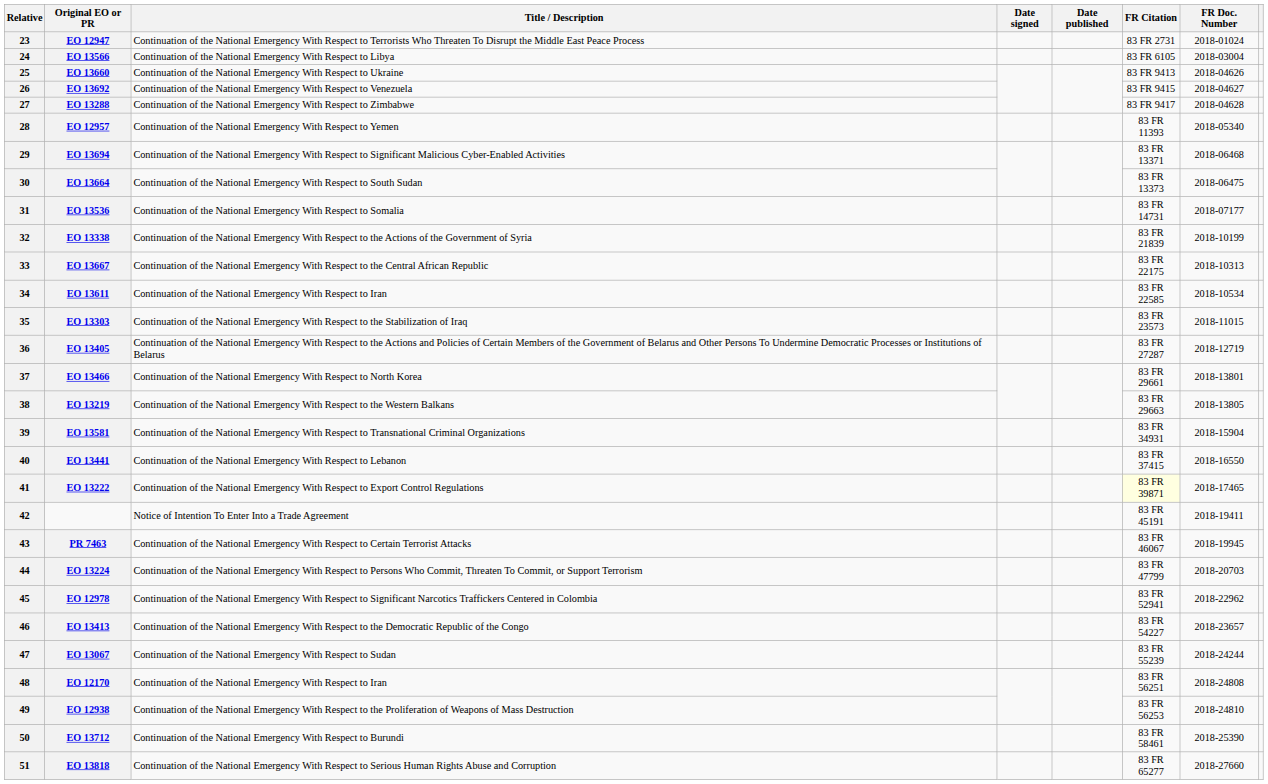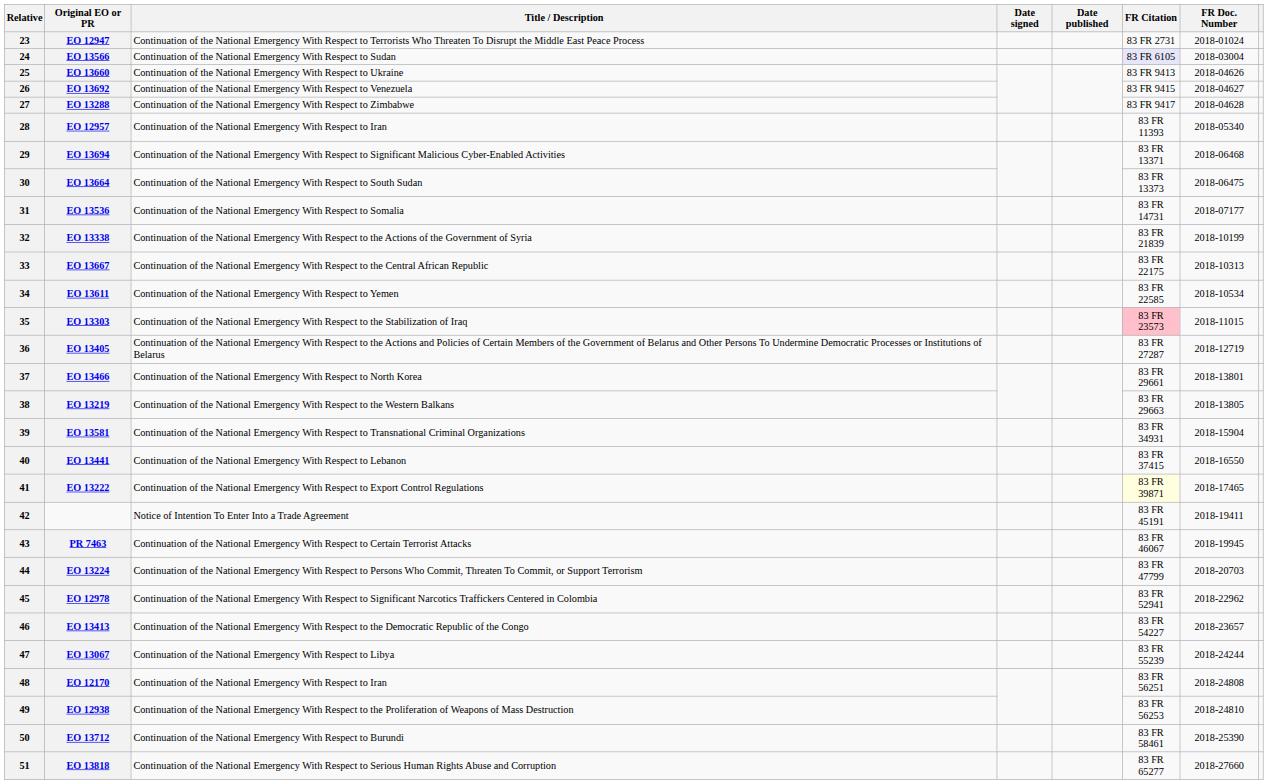 <table class="wikitable sortable">
 <tr style="text-align:center">
 <th>Relative </th>
 <th>Original EO or PR </th>
 <th>Title / Description</th>
 <th>Date signed</th>
 <th>Date published</th>
 <th>FR Citation</th>
 <th>FR Doc. Number</th>
 <th class="unsortable"></th>
 </tr>
 <tr style="text-align:center">
 <th>23</th>
 <th><a href='#'>EO 12947</a></th>
 <td style="text-align:left">Continuation of the National Emergency With Respect to Terrorists Who Threaten To Disrupt the Middle East Peace Process</td>
 <td></td>
 <td></td>
 <td>83 FR 2731</td>
 <td>2018-01024</td>
 <td></td>
 </tr>
 <tr style="text-align:center">
 <th>24</th>
 <th><a href='#'>EO 13566</a></th>
-<td style="text-align:left">Continuation of the National Emergency With Respect to Libya</td>
+<td style="text-align:left">Continuation of the National Emergency With Respect to Sudan</td>
 <td></td>
 <td></td>
-<td>83 FR 6105</td>
+<td style="background: lavender;">83 FR 6105</td>
 <td>2018-03004</td>
 <td></td>
 </tr>
 <tr style="text-align:center">
 <th>25</th>
 <th><a href='#'>EO 13660</a></th>
 <td style="text-align:left">Continuation of the National Emergency With Respect to Ukraine</td>
 <td rowspan=3></td>
 <td rowspan=3></td>
 <td>83 FR 9413</td>
 <td>2018-04626</td>
 <td></td>
 </tr>
 <tr style="text-align:center">
 <th>26</th>
 <th><a href='#'>EO 13692</a></th>
 <td style="text-align:left">Continuation of the National Emergency With Respect to Venezuela</td>
 <td>83 FR 9415</td>
 <td>2018-04627</td>
 <td></td>
 </tr>
 <tr style="text-align:center">
 <th>27</th>
 <th><a href='#'>EO 13288</a></th>
 <td style="text-align:left">Continuation of the National Emergency With Respect to Zimbabwe</td>
 <td>83 FR 9417</td>
 <td>2018-04628</td>
 <td></td>
 </tr>
 <tr style="text-align:center">
 <th>28</th>
 <th><a href='#'>EO 12957</a></th>
-<td style="text-align:left">Continuation of the National Emergency With Respect to Yemen</td>
+<td style="text-align:left">Continuation of the National Emergency With Respect to Iran</td>
 <td></td>
 <td></td>
 <td>83 FR 11393</td>
 <td>2018-05340</td>
 <td></td>
 </tr>
 <tr style="text-align:center">
 <th>29</th>
 <th><a href='#'>EO 13694</a></th>
 <td style="text-align:left">Continuation of the National Emergency With Respect to Significant Malicious Cyber-Enabled Activities</td>
 <td rowspan=2></td>
 <td rowspan=2></td>
 <td>83 FR 13371</td>
 <td>2018-06468</td>
 <td></td>
 </tr>
 <tr style="text-align:center">
 <th>30</th>
 <th><a href='#'>EO 13664</a></th>
 <td style="text-align:left">Continuation of the National Emergency With Respect to South Sudan</td>
 <td>83 FR 13373</td>
 <td>2018-06475</td>
 <td></td>
 </tr>
 <tr style="text-align:center">
 <th>31</th>
 <th><a href='#'>EO 13536</a></th>
 <td style="text-align:left">Continuation of the National Emergency With Respect to Somalia</td>
 <td></td>
 <td></td>
 <td>83 FR 14731</td>
 <td>2018-07177</td>
 <td></td>
 </tr>
 <tr style="text-align:center">
 <th>32</th>
 <th><a href='#'>EO 13338</a></th>
 <td style="text-align:left">Continuation of the National Emergency With Respect to the Actions of the Government of Syria</td>
 <td></td>
 <td></td>
 <td>83 FR 21839</td>
 <td>2018-10199</td>
 <td></td>
 </tr>
 <tr style="text-align:center">
 <th>33</th>
 <th><a href='#'>EO 13667</a></th>
 <td style="text-align:left">Continuation of the National Emergency With Respect to the Central African Republic</td>
 <td></td>
 <td></td>
 <td>83 FR 22175</td>
 <td>2018-10313</td>
 <td></td>
 </tr>
 <tr style="text-align:center">
 <th>34</th>
 <th><a href='#'>EO 13611</a></th>
-<td style="text-align:left">Continuation of the National Emergency With Respect to Iran</td>
+<td style="text-align:left">Continuation of the National Emergency With Respect to Yemen</td>
 <td></td>
 <td></td>
 <td>83 FR 22585</td>
 <td>2018-10534</td>
 <td></td>
 </tr>
 <tr style="text-align:center">
 <th>35</th>
 <th><a href='#'>EO 13303</a></th>
 <td style="text-align:left">Continuation of the National Emergency With Respect to the Stabilization of Iraq</td>
 <td></td>
 <td></td>
-<td>83 FR 23573</td>
+<td style="background: pink;">83 FR 23573</td>
 <td>2018-11015</td>
 <td></td>
 </tr>
 <tr style="text-align:center">
 <th>36</th>
 <th><a href='#'>EO 13405</a></th>
 <td style="text-align:left">Continuation of the National Emergency With Respect to the Actions and Policies of Certain Members of the Government of Belarus and Other Persons To Undermine Democratic Processes or Institutions of Belarus</td>
 <td></td>
 <td></td>
 <td>83 FR 27287</td>
 <td>2018-12719</td>
 <td></td>
 </tr>
 <tr style="text-align:center">
 <th>37</th>
 <th><a href='#'>EO 13466</a></th>
 <td style="text-align:left">Continuation of the National Emergency With Respect to North Korea</td>
 <td rowspan=2></td>
 <td rowspan=2></td>
 <td>83 FR 29661</td>
 <td>2018-13801</td>
 <td></td>
 </tr>
 <tr style="text-align:center">
 <th>38</th>
 <th><a href='#'>EO 13219</a></th>
 <td style="text-align:left">Continuation of the National Emergency With Respect to the Western Balkans</td>
 <td>83 FR 29663</td>
 <td>2018-13805</td>
 <td></td>
 </tr>
 <tr style="text-align:center">
 <th>39</th>
 <th><a href='#'>EO 13581</a></th>
 <td style="text-align:left">Continuation of the National Emergency With Respect to Transnational Criminal Organizations</td>
 <td></td>
 <td></td>
 <td>83 FR 34931</td>
 <td>2018-15904</td>
 <td></td>
 </tr>
 <tr style="text-align:center">
 <th>40</th>
 <th><a href='#'>EO 13441</a></th>
 <td style="text-align:left">Continuation of the National Emergency With Respect to Lebanon</td>
 <td></td>
 <td></td>
 <td>83 FR 37415</td>
 <td>2018-16550</td>
 <td></td>
 </tr>
 <tr style="text-align:center">
 <th>41</th>
 <th><a href='#'>EO 13222</a></th>
 <td style="text-align:left">Continuation of the National Emergency With Respect to Export Control Regulations</td>
 <td></td>
 <td></td>
 <td style="background: lightyellow;">83 FR 39871</td>
 <td>2018-17465</td>
 <td></td>
 </tr>
 <tr style="text-align:center">
 <th>42</th>
 <td></td>
 <td style="text-align:left">Notice of Intention To Enter Into a Trade Agreement</td>
 <td></td>
 <td></td>
 <td>83 FR 45191</td>
 <td>2018-19411</td>
 <td></td>
 </tr>
 <tr style="text-align:center">
 <th>43</th>
 <th><a href='#'>PR 7463</a></th>
 <td style="text-align:left">Continuation of the National Emergency With Respect to Certain Terrorist Attacks</td>
 <td></td>
 <td></td>
 <td>83 FR 46067</td>
 <td>2018-19945</td>
 <td></td>
 </tr>
 <tr style="text-align:center">
 <th>44</th>
 <th><a href='#'>EO 13224</a></th>
 <td style="text-align:left">Continuation of the National Emergency With Respect to Persons Who Commit, Threaten To Commit, or Support Terrorism</td>
 <td></td>
 <td></td>
 <td>83 FR 47799</td>
 <td>2018-20703</td>
 <td></td>
 </tr>
 <tr style="text-align:center">
 <th>45</th>
 <th><a href='#'>EO 12978</a></th>
 <td style="text-align:left">Continuation of the National Emergency With Respect to Significant Narcotics Traffickers Centered in Colombia</td>
 <td></td>
 <td></td>
 <td>83 FR 52941</td>
 <td>2018-22962</td>
 <td></td>
 </tr>
 <tr style="text-align:center">
 <th>46</th>
 <th><a href='#'>EO 13413</a></th>
 <td style="text-align:left">Continuation of the National Emergency With Respect to the Democratic Republic of the Congo</td>
 <td></td>
 <td></td>
 <td>83 FR 54227</td>
 <td>2018-23657</td>
 <td></td>
 </tr>
 <tr style="text-align:center">
 <th>47</th>
 <th><a href='#'>EO 13067</a></th>
-<td style="text-align:left">Continuation of the National Emergency With Respect to Sudan</td>
+<td style="text-align:left">Continuation of the National Emergency With Respect to Libya</td>
 <td></td>
 <td></td>
 <td>83 FR 55239</td>
 <td>2018-24244</td>
 <td></td>
 </tr>
 <tr style="text-align:center">
 <th>48</th>
 <th><a href='#'>EO 12170</a></th>
 <td style="text-align:left">Continuation of the National Emergency With Respect to Iran</td>
 <td rowspan=2></td>
 <td rowspan=2></td>
 <td>83 FR 56251</td>
 <td>2018-24808</td>
 <td></td>
 </tr>
 <tr style="text-align:center">
 <th>49</th>
 <th><a href='#'>EO 12938</a></th>
 <td style="text-align:left">Continuation of the National Emergency With Respect to the Proliferation of Weapons of Mass Destruction</td>
 <td>83 FR 56253</td>
 <td>2018-24810</td>
 <td></td>
 </tr>
 <tr style="text-align:center">
 <th>50</th>
 <th><a href='#'>EO 13712</a></th>
 <td style="text-align:left">Continuation of the National Emergency With Respect to Burundi</td>
 <td></td>
 <td></td>
 <td>83 FR 58461</td>
 <td>2018-25390</td>
 <td></td>
 </tr>
 <tr style="text-align:center">
 <th>51</th>
 <th><a href='#'>EO 13818</a></th>
 <td style="text-align:left">Continuation of the National Emergency With Respect to Serious Human Rights Abuse and Corruption</td>
 <td></td>
 <td></td>
 <td>83 FR 65277</td>
 <td>2018-27660</td>
 <td></td>
 </tr>
 </table>
